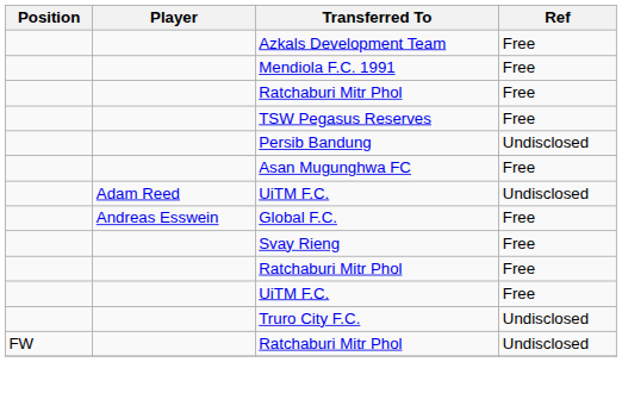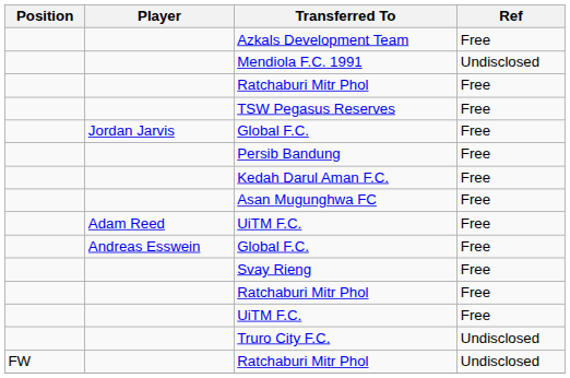 <table class="wikitable sortable" style="width:70%; text-align:center; font-size:100%; text-align:left;">
 <tr>
 <th><strong>Position</strong></th>
 <th><strong>Player</strong></th>
 <th><strong>Transferred To</strong></th>
 <th><strong>Ref</strong></th>
 </tr>
 <tr>
 <td></td>
 <td></td>
 <td> <a href='#'>Azkals Development Team</a></td>
 <td>Free </td>
 </tr>
 <tr>
 <td></td>
 <td></td>
 <td> <a href='#'>Mendiola F.C. 1991</a></td>
-<td>Free </td>
+<td>Undisclosed</td>
 </tr>
 <tr>
 <td></td>
 <td></td>
 <td> <a href='#'>Ratchaburi Mitr Phol</a></td>
 <td>Free </td>
 </tr>
 <tr>
 <td></td>
 <td></td>
 <td> <a href='#'>TSW Pegasus Reserves</a></td>
 <td>Free</td>
 </tr>
 <tr>
 <td></td>
+<td> <a href='#'>Jordan Jarvis</a></td>
+<td> <a href='#'>Global F.C.</a></td>
+<td>Free</td>
+</tr>
+<tr>
+<td></td>
 <td></td>
 <td> <a href='#'>Persib Bandung</a></td>
-<td>Undisclosed</td>
+<td>Free </td>
+</tr>
+<tr>
+<td></td>
+<td></td>
+<td> <a href='#'>Kedah Darul Aman F.C.</a></td>
+<td>Free </td>
 </tr>
 <tr>
 <td></td>
 <td></td>
 <td> <a href='#'>Asan Mugunghwa FC</a></td>
 <td>Free </td>
 </tr>
 <tr>
 <td></td>
 <td> <a href='#'>Adam Reed</a></td>
 <td> <a href='#'>UiTM F.C.</a></td>
-<td>Undisclosed </td>
+<td>Free</td>
 </tr>
 <tr>
 <td></td>
 <td> <a href='#'>Andreas Esswein</a></td>
 <td> <a href='#'>Global F.C.</a></td>
 <td>Free </td>
 </tr>
 <tr>
 <td></td>
 <td></td>
 <td> <a href='#'>Svay Rieng</a></td>
 <td>Free </td>
 </tr>
 <tr>
 <td></td>
 <td></td>
 <td> <a href='#'>Ratchaburi Mitr Phol</a></td>
 <td>Free</td>
 </tr>
 <tr>
 <td></td>
 <td></td>
 <td> <a href='#'>UiTM F.C.</a></td>
 <td>Free </td>
 </tr>
 <tr>
 <td></td>
 <td></td>
 <td> <a href='#'>Truro City F.C.</a></td>
 <td>Undisclosed</td>
 </tr>
 <tr>
 <td>FW</td>
 <td></td>
 <td> <a href='#'>Ratchaburi Mitr Phol</a></td>
 <td>Undisclosed</td>
 </tr>
 <tr>
 </tr>
 </table>
